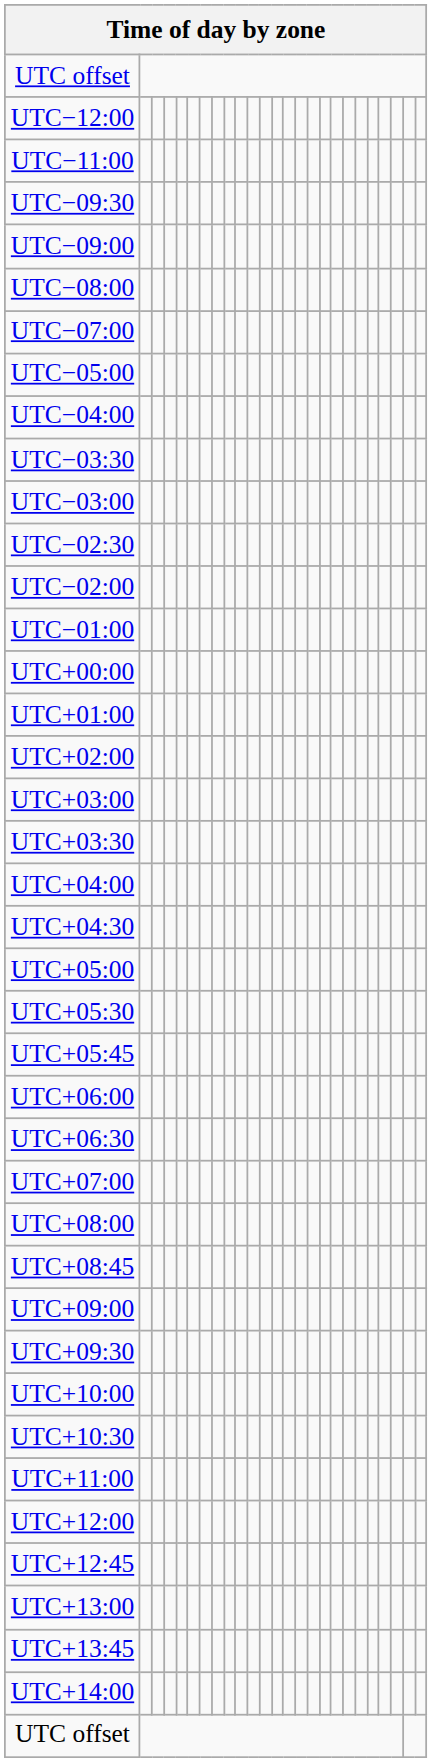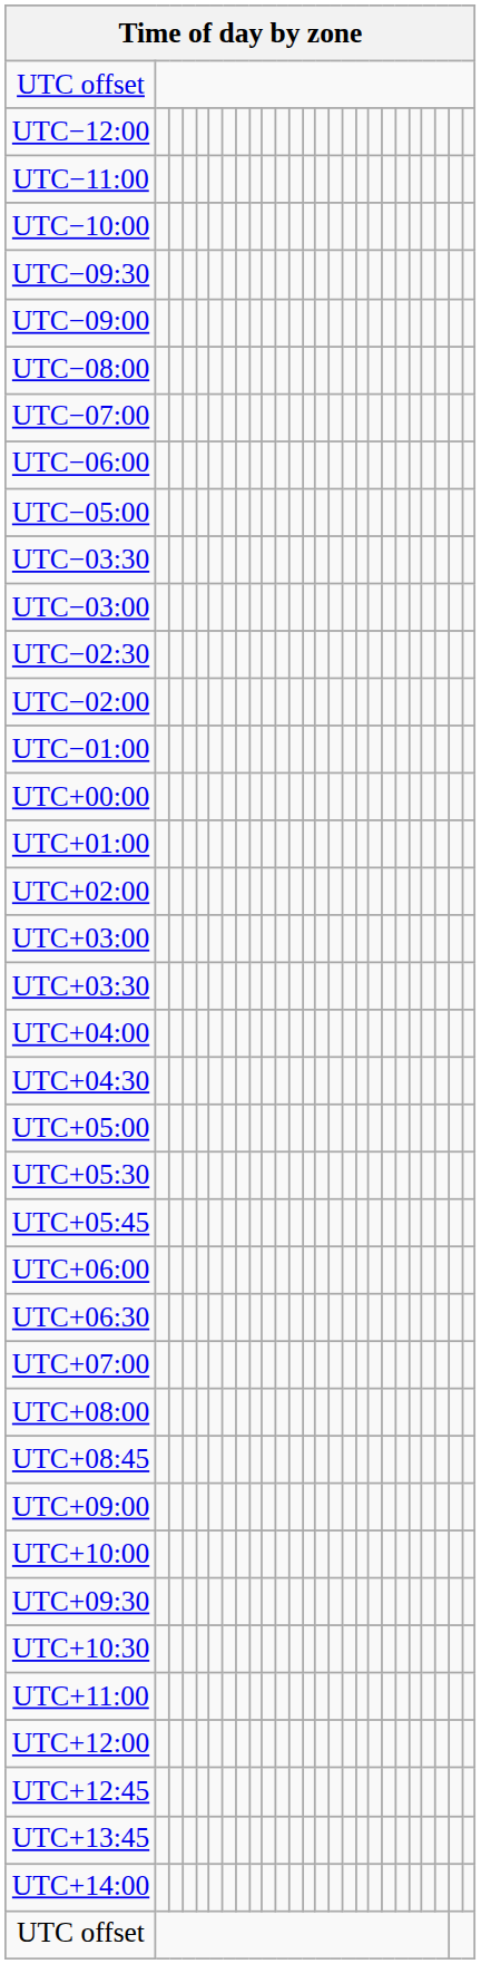 <table class="wikitable collapsible collapsed nowrap" style="font-size:90%; line-height:1.2; text-align:center">
 <tr>
 <th colspan=25 style=line-height:1.5>Time of day by zone</th>
 </tr>
 <tr>
 <td><a href='#'>UTC offset</a></td>
 <td colspan=24></td>
 </tr>
 <tr>
 <td><a href='#'>UTC−12:00</a></td>
 <td></td>
 <td></td>
 <td></td>
 <td></td>
 <td></td>
 <td></td>
 <td></td>
 <td></td>
 <td></td>
 <td></td>
 <td></td>
 <td></td>
 <td></td>
 <td></td>
 <td></td>
 <td></td>
 <td></td>
 <td></td>
 <td></td>
 <td></td>
 <td></td>
 <td></td>
 <td></td>
 <td></td>
 </tr>
 <tr>
 <td><a href='#'>UTC−11:00</a></td>
+<td></td>
+<td></td>
+<td></td>
+<td></td>
+<td></td>
+<td></td>
+<td></td>
+<td></td>
+<td></td>
+<td></td>
+<td></td>
+<td></td>
+<td></td>
+<td></td>
+<td></td>
+<td></td>
+<td></td>
+<td></td>
+<td></td>
+<td></td>
+<td></td>
+<td></td>
+<td></td>
+<td></td>
+</tr>
+<tr>
+<td><a href='#'>UTC−10:00</a></td>
 <td></td>
 <td></td>
 <td></td>
 <td></td>
 <td></td>
 <td></td>
 <td></td>
 <td></td>
 <td></td>
 <td></td>
 <td></td>
 <td></td>
 <td></td>
 <td></td>
 <td></td>
 <td></td>
 <td></td>
 <td></td>
 <td></td>
 <td></td>
 <td></td>
 <td></td>
 <td></td>
 <td></td>
 </tr>
 <tr>
 <td><a href='#'>UTC−09:30</a></td>
 <td></td>
 <td></td>
 <td></td>
 <td></td>
 <td></td>
 <td></td>
 <td></td>
 <td></td>
 <td></td>
 <td></td>
 <td></td>
 <td></td>
 <td></td>
 <td></td>
 <td></td>
 <td></td>
 <td></td>
 <td></td>
 <td></td>
 <td></td>
 <td></td>
 <td></td>
 <td></td>
 <td></td>
 </tr>
 <tr>
 <td><a href='#'>UTC−09:00</a></td>
 <td></td>
 <td></td>
 <td></td>
 <td></td>
 <td></td>
 <td></td>
 <td></td>
 <td></td>
 <td></td>
 <td></td>
 <td></td>
 <td></td>
 <td></td>
 <td></td>
 <td></td>
 <td></td>
 <td></td>
 <td></td>
 <td></td>
 <td></td>
 <td></td>
 <td></td>
 <td></td>
 <td></td>
 </tr>
 <tr>
 <td><a href='#'>UTC−08:00</a></td>
 <td></td>
 <td></td>
 <td></td>
 <td></td>
 <td></td>
 <td></td>
 <td></td>
 <td></td>
 <td></td>
 <td></td>
 <td></td>
 <td></td>
 <td></td>
 <td></td>
 <td></td>
 <td></td>
 <td></td>
 <td></td>
 <td></td>
 <td></td>
 <td></td>
 <td></td>
 <td></td>
 <td></td>
 </tr>
 <tr>
 <td><a href='#'>UTC−07:00</a></td>
 <td></td>
 <td></td>
 <td></td>
 <td></td>
 <td></td>
 <td></td>
 <td></td>
 <td></td>
 <td></td>
 <td></td>
 <td></td>
 <td></td>
 <td></td>
 <td></td>
 <td></td>
 <td></td>
 <td></td>
 <td></td>
 <td></td>
 <td></td>
 <td></td>
 <td></td>
 <td></td>
 <td></td>
 </tr>
 <tr>
-<td><a href='#'>UTC−05:00</a></td>
+<td><a href='#'>UTC−06:00</a></td>
 <td></td>
 <td></td>
 <td></td>
 <td></td>
 <td></td>
 <td></td>
 <td></td>
 <td></td>
 <td></td>
 <td></td>
 <td></td>
 <td></td>
 <td></td>
 <td></td>
 <td></td>
 <td></td>
 <td></td>
 <td></td>
 <td></td>
 <td></td>
 <td></td>
 <td></td>
 <td></td>
 <td></td>
 </tr>
 <tr>
-<td><a href='#'>UTC−04:00</a></td>
+<td><a href='#'>UTC−05:00</a></td>
 <td></td>
 <td></td>
 <td></td>
 <td></td>
 <td></td>
 <td></td>
 <td></td>
 <td></td>
 <td></td>
 <td></td>
 <td></td>
 <td></td>
 <td></td>
 <td></td>
 <td></td>
 <td></td>
 <td></td>
 <td></td>
 <td></td>
 <td></td>
 <td></td>
 <td></td>
 <td></td>
 <td></td>
 </tr>
 <tr>
 <td><a href='#'>UTC−03:30</a></td>
 <td></td>
 <td></td>
 <td></td>
 <td></td>
 <td></td>
 <td></td>
 <td></td>
 <td></td>
 <td></td>
 <td></td>
 <td></td>
 <td></td>
 <td></td>
 <td></td>
 <td></td>
 <td></td>
 <td></td>
 <td></td>
 <td></td>
 <td></td>
 <td></td>
 <td></td>
 <td></td>
 <td></td>
 </tr>
 <tr>
 <td><a href='#'>UTC−03:00</a></td>
 <td></td>
 <td></td>
 <td></td>
 <td></td>
 <td></td>
 <td></td>
 <td></td>
 <td></td>
 <td></td>
 <td></td>
 <td></td>
 <td></td>
 <td></td>
 <td></td>
 <td></td>
 <td></td>
 <td></td>
 <td></td>
 <td></td>
 <td></td>
 <td></td>
 <td></td>
 <td></td>
 <td></td>
 </tr>
 <tr>
 <td><a href='#'>UTC−02:30</a></td>
 <td></td>
 <td></td>
 <td></td>
 <td></td>
 <td></td>
 <td></td>
 <td></td>
 <td></td>
 <td></td>
 <td></td>
 <td></td>
 <td></td>
 <td></td>
 <td></td>
 <td></td>
 <td></td>
 <td></td>
 <td></td>
 <td></td>
 <td></td>
 <td></td>
 <td></td>
 <td></td>
 <td></td>
 </tr>
 <tr>
 <td><a href='#'>UTC−02:00</a></td>
 <td></td>
 <td></td>
 <td></td>
 <td></td>
 <td></td>
 <td></td>
 <td></td>
 <td></td>
 <td></td>
 <td></td>
 <td></td>
 <td></td>
 <td></td>
 <td></td>
 <td></td>
 <td></td>
 <td></td>
 <td></td>
 <td></td>
 <td></td>
 <td></td>
 <td></td>
 <td></td>
 <td></td>
 </tr>
 <tr>
 <td><a href='#'>UTC−01:00</a></td>
 <td></td>
 <td></td>
 <td></td>
 <td></td>
 <td></td>
 <td></td>
 <td></td>
 <td></td>
 <td></td>
 <td></td>
 <td></td>
 <td></td>
 <td></td>
 <td></td>
 <td></td>
 <td></td>
 <td></td>
 <td></td>
 <td></td>
 <td></td>
 <td></td>
 <td></td>
 <td></td>
 <td></td>
 </tr>
 <tr>
 <td><a href='#'>UTC+00:00</a></td>
 <td></td>
 <td></td>
 <td></td>
 <td></td>
 <td></td>
 <td></td>
 <td></td>
 <td></td>
 <td></td>
 <td></td>
 <td></td>
 <td></td>
 <td></td>
 <td></td>
 <td></td>
 <td></td>
 <td></td>
 <td></td>
 <td></td>
 <td></td>
 <td></td>
 <td></td>
 <td></td>
 <td></td>
 </tr>
 <tr>
 <td><a href='#'>UTC+01:00</a></td>
 <td></td>
 <td></td>
 <td></td>
 <td></td>
 <td></td>
 <td></td>
 <td></td>
 <td></td>
 <td></td>
 <td></td>
 <td></td>
 <td></td>
 <td></td>
 <td></td>
 <td></td>
 <td></td>
 <td></td>
 <td></td>
 <td></td>
 <td></td>
 <td></td>
 <td></td>
 <td></td>
 <td></td>
 </tr>
 <tr>
 <td><a href='#'>UTC+02:00</a></td>
 <td></td>
 <td></td>
 <td></td>
 <td></td>
 <td></td>
 <td></td>
 <td></td>
 <td></td>
 <td></td>
 <td></td>
 <td></td>
 <td></td>
 <td></td>
 <td></td>
 <td></td>
 <td></td>
 <td></td>
 <td></td>
 <td></td>
 <td></td>
 <td></td>
 <td></td>
 <td></td>
 <td></td>
 </tr>
 <tr>
 <td><a href='#'>UTC+03:00</a></td>
 <td></td>
 <td></td>
 <td></td>
 <td></td>
 <td></td>
 <td></td>
 <td></td>
 <td></td>
 <td></td>
 <td></td>
 <td></td>
 <td></td>
 <td></td>
 <td></td>
 <td></td>
 <td></td>
 <td></td>
 <td></td>
 <td></td>
 <td></td>
 <td></td>
 <td></td>
 <td></td>
 <td></td>
 </tr>
 <tr>
 <td><a href='#'>UTC+03:30</a></td>
 <td></td>
 <td></td>
 <td></td>
 <td></td>
 <td></td>
 <td></td>
 <td></td>
 <td></td>
 <td></td>
 <td></td>
 <td></td>
 <td></td>
 <td></td>
 <td></td>
 <td></td>
 <td></td>
 <td></td>
 <td></td>
 <td></td>
 <td></td>
 <td></td>
 <td></td>
 <td></td>
 <td></td>
 </tr>
 <tr>
 <td><a href='#'>UTC+04:00</a></td>
 <td></td>
 <td></td>
 <td></td>
 <td></td>
 <td></td>
 <td></td>
 <td></td>
 <td></td>
 <td></td>
 <td></td>
 <td></td>
 <td></td>
 <td></td>
 <td></td>
 <td></td>
 <td></td>
 <td></td>
 <td></td>
 <td></td>
 <td></td>
 <td></td>
 <td></td>
 <td></td>
 <td></td>
 </tr>
 <tr>
 <td><a href='#'>UTC+04:30</a></td>
 <td></td>
 <td></td>
 <td></td>
 <td></td>
 <td></td>
 <td></td>
 <td></td>
 <td></td>
 <td></td>
 <td></td>
 <td></td>
 <td></td>
 <td></td>
 <td></td>
 <td></td>
 <td></td>
 <td></td>
 <td></td>
 <td></td>
 <td></td>
 <td></td>
 <td></td>
 <td></td>
 <td></td>
 </tr>
 <tr>
 <td><a href='#'>UTC+05:00</a></td>
 <td></td>
 <td></td>
 <td></td>
 <td></td>
 <td></td>
 <td></td>
 <td></td>
 <td></td>
 <td></td>
 <td></td>
 <td></td>
 <td></td>
 <td></td>
 <td></td>
 <td></td>
 <td></td>
 <td></td>
 <td></td>
 <td></td>
 <td></td>
 <td></td>
 <td></td>
 <td></td>
 <td></td>
 </tr>
 <tr>
 <td><a href='#'>UTC+05:30</a></td>
 <td></td>
 <td></td>
 <td></td>
 <td></td>
 <td></td>
 <td></td>
 <td></td>
 <td></td>
 <td></td>
 <td></td>
 <td></td>
 <td></td>
 <td></td>
 <td></td>
 <td></td>
 <td></td>
 <td></td>
 <td></td>
 <td></td>
 <td></td>
 <td></td>
 <td></td>
 <td></td>
 <td></td>
 </tr>
 <tr>
 <td><a href='#'>UTC+05:45</a></td>
 <td></td>
 <td></td>
 <td></td>
 <td></td>
 <td></td>
 <td></td>
 <td></td>
 <td></td>
 <td></td>
 <td></td>
 <td></td>
 <td></td>
 <td></td>
 <td></td>
 <td></td>
 <td></td>
 <td></td>
 <td></td>
 <td></td>
 <td></td>
 <td></td>
 <td></td>
 <td></td>
 <td></td>
 </tr>
 <tr>
 <td><a href='#'>UTC+06:00</a></td>
 <td></td>
 <td></td>
 <td></td>
 <td></td>
 <td></td>
 <td></td>
 <td></td>
 <td></td>
 <td></td>
 <td></td>
 <td></td>
 <td></td>
 <td></td>
 <td></td>
 <td></td>
 <td></td>
 <td></td>
 <td></td>
 <td></td>
 <td></td>
 <td></td>
 <td></td>
 <td></td>
 <td></td>
 </tr>
 <tr>
 <td><a href='#'>UTC+06:30</a></td>
 <td></td>
 <td></td>
 <td></td>
 <td></td>
 <td></td>
 <td></td>
 <td></td>
 <td></td>
 <td></td>
 <td></td>
 <td></td>
 <td></td>
 <td></td>
 <td></td>
 <td></td>
 <td></td>
 <td></td>
 <td></td>
 <td></td>
 <td></td>
 <td></td>
 <td></td>
 <td></td>
 <td></td>
 </tr>
 <tr>
 <td><a href='#'>UTC+07:00</a></td>
 <td></td>
 <td></td>
 <td></td>
 <td></td>
 <td></td>
 <td></td>
 <td></td>
 <td></td>
 <td></td>
 <td></td>
 <td></td>
 <td></td>
 <td></td>
 <td></td>
 <td></td>
 <td></td>
 <td></td>
 <td></td>
 <td></td>
 <td></td>
 <td></td>
 <td></td>
 <td></td>
 <td></td>
 </tr>
 <tr>
 <td><a href='#'>UTC+08:00</a></td>
 <td></td>
 <td></td>
 <td></td>
 <td></td>
 <td></td>
 <td></td>
 <td></td>
 <td></td>
 <td></td>
 <td></td>
 <td></td>
 <td></td>
 <td></td>
 <td></td>
 <td></td>
 <td></td>
 <td></td>
 <td></td>
 <td></td>
 <td></td>
 <td></td>
 <td></td>
 <td></td>
 <td></td>
 </tr>
 <tr>
 <td><a href='#'>UTC+08:45</a></td>
 <td></td>
 <td></td>
 <td></td>
 <td></td>
 <td></td>
 <td></td>
 <td></td>
 <td></td>
 <td></td>
 <td></td>
 <td></td>
 <td></td>
 <td></td>
 <td></td>
 <td></td>
 <td></td>
 <td></td>
 <td></td>
 <td></td>
 <td></td>
 <td></td>
 <td></td>
 <td></td>
 <td></td>
 </tr>
 <tr>
 <td><a href='#'>UTC+09:00</a></td>
 <td></td>
 <td></td>
 <td></td>
 <td></td>
 <td></td>
 <td></td>
 <td></td>
 <td></td>
 <td></td>
 <td></td>
 <td></td>
 <td></td>
 <td></td>
 <td></td>
 <td></td>
 <td></td>
 <td></td>
 <td></td>
 <td></td>
 <td></td>
 <td></td>
 <td></td>
 <td></td>
 <td></td>
 </tr>
 <tr>
-<td><a href='#'>UTC+09:30</a></td>
+<td><a href='#'>UTC+10:00</a></td>
 <td></td>
 <td></td>
 <td></td>
 <td></td>
 <td></td>
 <td></td>
 <td></td>
 <td></td>
 <td></td>
 <td></td>
 <td></td>
 <td></td>
 <td></td>
 <td></td>
 <td></td>
 <td></td>
 <td></td>
 <td></td>
 <td></td>
 <td></td>
 <td></td>
 <td></td>
 <td></td>
 <td></td>
 </tr>
 <tr>
-<td><a href='#'>UTC+10:00</a></td>
+<td><a href='#'>UTC+09:30</a></td>
 <td></td>
 <td></td>
 <td></td>
 <td></td>
 <td></td>
 <td></td>
 <td></td>
 <td></td>
 <td></td>
 <td></td>
 <td></td>
 <td></td>
 <td></td>
 <td></td>
 <td></td>
 <td></td>
 <td></td>
 <td></td>
 <td></td>
 <td></td>
 <td></td>
 <td></td>
 <td></td>
 <td></td>
 </tr>
 <tr>
 <td><a href='#'>UTC+10:30</a></td>
 <td></td>
 <td></td>
 <td></td>
 <td></td>
 <td></td>
 <td></td>
 <td></td>
 <td></td>
 <td></td>
 <td></td>
 <td></td>
 <td></td>
 <td></td>
 <td></td>
 <td></td>
 <td></td>
 <td></td>
 <td></td>
 <td></td>
 <td></td>
 <td></td>
 <td></td>
 <td></td>
 <td></td>
 </tr>
 <tr>
 <td><a href='#'>UTC+11:00</a></td>
 <td></td>
 <td></td>
 <td></td>
 <td></td>
 <td></td>
 <td></td>
 <td></td>
 <td></td>
 <td></td>
 <td></td>
 <td></td>
 <td></td>
 <td></td>
 <td></td>
 <td></td>
 <td></td>
 <td></td>
 <td></td>
 <td></td>
 <td></td>
 <td></td>
 <td></td>
 <td></td>
 <td></td>
 </tr>
 <tr>
 <td><a href='#'>UTC+12:00</a></td>
 <td></td>
 <td></td>
 <td></td>
 <td></td>
 <td></td>
 <td></td>
 <td></td>
 <td></td>
 <td></td>
 <td></td>
 <td></td>
 <td></td>
 <td></td>
 <td></td>
 <td></td>
 <td></td>
 <td></td>
 <td></td>
 <td></td>
 <td></td>
 <td></td>
 <td></td>
 <td></td>
 <td></td>
 </tr>
 <tr>
 <td><a href='#'>UTC+12:45</a></td>
 <td></td>
 <td></td>
 <td></td>
 <td></td>
 <td></td>
 <td></td>
 <td></td>
 <td></td>
 <td></td>
 <td></td>
 <td></td>
 <td></td>
 <td></td>
 <td></td>
 <td></td>
 <td></td>
 <td></td>
 <td></td>
 <td></td>
 <td></td>
 <td></td>
 <td></td>
 <td></td>
 <td></td>
 </tr>
 <tr>
-<td><a href='#'>UTC+13:00</a></td>
-<td></td>
-<td></td>
-<td></td>
-<td></td>
-<td></td>
-<td></td>
-<td></td>
-<td></td>
-<td></td>
-<td></td>
-<td></td>
-<td></td>
-<td></td>
-<td></td>
-<td></td>
-<td></td>
-<td></td>
-<td></td>
-<td></td>
-<td></td>
-<td></td>
-<td></td>
-<td></td>
-<td></td>
-</tr>
-<tr>
 <td><a href='#'>UTC+13:45</a></td>
 <td></td>
 <td></td>
 <td></td>
 <td></td>
 <td></td>
 <td></td>
 <td></td>
 <td></td>
 <td></td>
 <td></td>
 <td></td>
 <td></td>
 <td></td>
 <td></td>
 <td></td>
 <td></td>
 <td></td>
 <td></td>
 <td></td>
 <td></td>
 <td></td>
 <td></td>
 <td></td>
 <td></td>
 </tr>
 <tr>
 <td><a href='#'>UTC+14:00</a></td>
 <td></td>
 <td></td>
 <td></td>
 <td></td>
 <td></td>
 <td></td>
 <td></td>
 <td></td>
 <td></td>
 <td></td>
 <td></td>
 <td></td>
 <td></td>
 <td></td>
 <td></td>
 <td></td>
 <td></td>
 <td></td>
 <td></td>
 <td></td>
 <td></td>
 <td></td>
 <td></td>
 <td></td>
 </tr>
 <tr>
 <td>UTC offset</td>
 <td colspan=22></td>
 <td colspan=2></td>
 </tr>
 </table>
